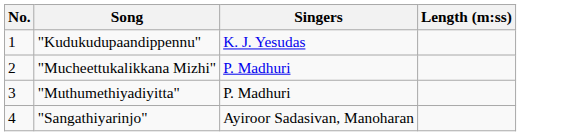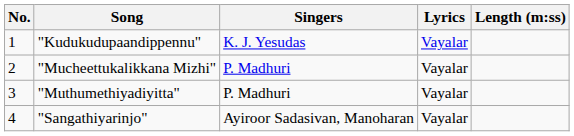 <table class="wikitable" style="font-size:95%;">
 <tr>
 <th>No.</th>
 <th>Song</th>
 <th>Singers</th>
+<th>Lyrics</th>
 <th>Length (m:ss)</th>
 </tr>
 <tr>
 <td>1</td>
 <td>"Kudukudupaandippennu"</td>
 <td><a href='#'>K. J. Yesudas</a></td>
+<td><a href='#'>Vayalar</a></td>
 <td></td>
 </tr>
 <tr>
 <td>2</td>
 <td>"Mucheettukalikkana Mizhi"</td>
 <td><a href='#'>P. Madhuri</a></td>
+<td>Vayalar</td>
 <td></td>
 </tr>
 <tr>
 <td>3</td>
 <td>"Muthumethiyadiyitta"</td>
 <td>P. Madhuri</td>
+<td>Vayalar</td>
 <td></td>
 </tr>
 <tr>
 <td>4</td>
 <td>"Sangathiyarinjo"</td>
 <td>Ayiroor Sadasivan, Manoharan</td>
+<td>Vayalar</td>
 <td></td>
 </tr>
 </table>
